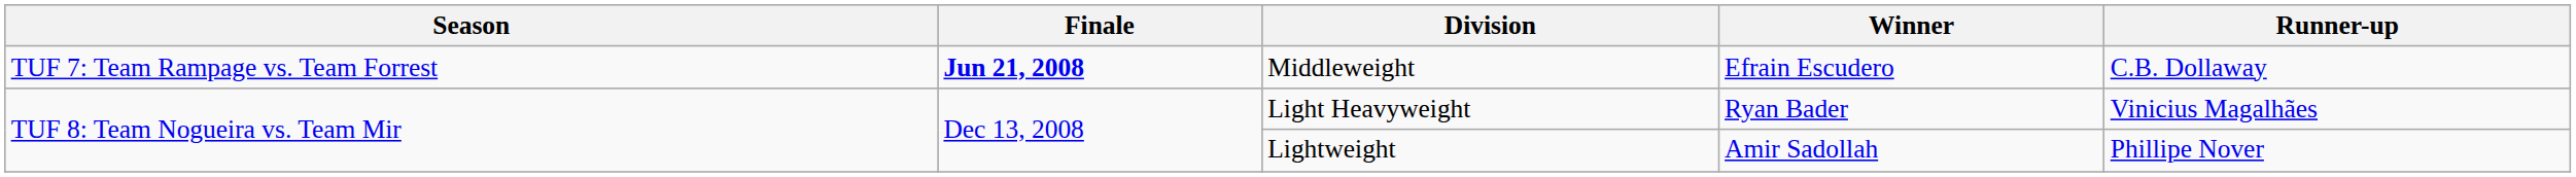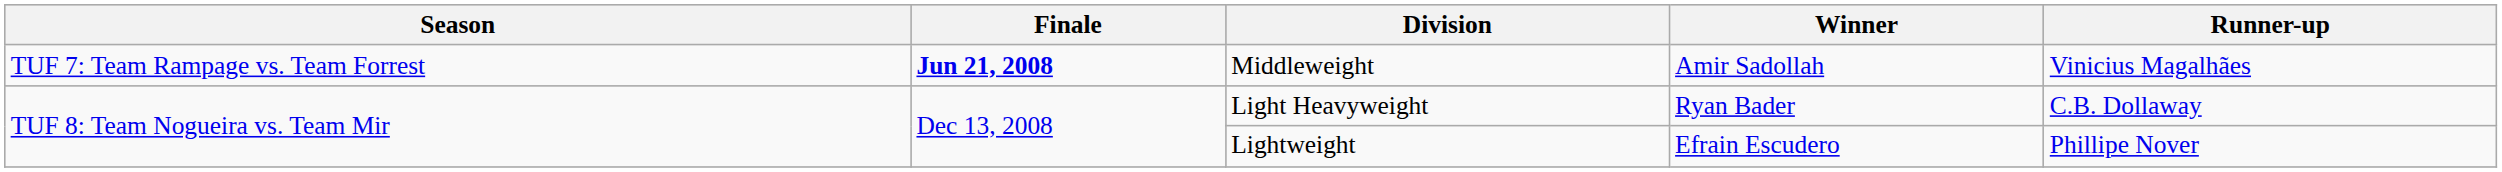 <table class="wikitable" style="width:99%;">
 <tr>
 <th>Season</th>
 <th>Finale</th>
 <th>Division</th>
 <th>Winner</th>
 <th>Runner-up</th>
 </tr>
 <tr>
 <td style="text-align:left"><a href='#'>TUF 7: Team Rampage vs. Team Forrest</a></td>
 <td><strong><a href='#'>Jun 21, 2008</a></strong></td>
 <td>Middleweight</td>
-<td><a href='#'>Efrain Escudero</a></td>
-<td><a href='#'>C.B. Dollaway</a></td>
+<td><a href='#'>Amir Sadollah</a></td>
+<td><a href='#'>Vinicius Magalhães</a></td>
 </tr>
 <tr>
 <td rowspan="2" style="text-align:left"><a href='#'>TUF 8: Team Nogueira vs. Team Mir</a></td>
 <td rowspan="2"><a href='#'>Dec 13, 2008</a></td>
 <td>Light Heavyweight</td>
 <td><a href='#'>Ryan Bader</a></td>
-<td><a href='#'>Vinicius Magalhães</a></td>
+<td><a href='#'>C.B. Dollaway</a></td>
 </tr>
 <tr>
 <td>Lightweight</td>
-<td><a href='#'>Amir Sadollah</a></td>
+<td><a href='#'>Efrain Escudero</a></td>
 <td><a href='#'>Phillipe Nover</a></td>
 </tr>
 </table>
